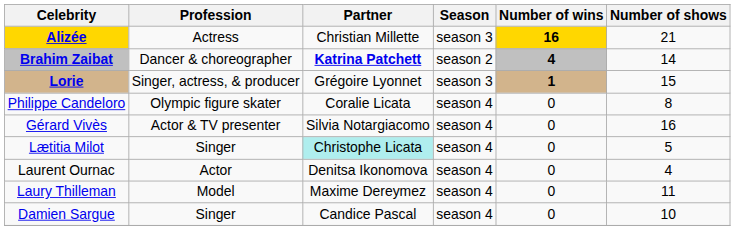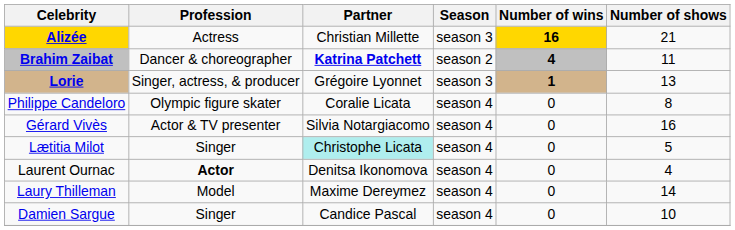 <table class="wikitable" style="text-align:center">
 <tr>
 <th>Celebrity</th>
 <th>Profession</th>
 <th>Partner</th>
 <th>Season</th>
 <th>Number of wins</th>
 <th>Number of shows</th>
 </tr>
 <tr>
 <th style="background:gold;"><a href='#'>Alizée</a></th>
 <td>Actress</td>
 <td>Christian Millette</td>
 <td>season 3</td>
 <th style="background:gold;">16</th>
 <td>21</td>
 </tr>
 <tr>
 <th style="background:silver;"><a href='#'>Brahim Zaibat</a></th>
 <td>Dancer & choreographer</td>
 <td><strong><a href='#'>Katrina Patchett</a></strong></td>
 <td>season 2</td>
 <th style="background:silver;">4</th>
-<td>14</td>
+<td>11</td>
 </tr>
 <tr>
 <th style="background:tan;"><a href='#'>Lorie</a></th>
 <td>Singer, actress, & producer</td>
 <td>Grégoire Lyonnet</td>
 <td>season 3</td>
 <th style="background:tan;">1</th>
-<td>15</td>
+<td>13</td>
 </tr>
 <tr>
 <td><a href='#'>Philippe Candeloro</a></td>
 <td>Olympic figure skater</td>
 <td>Coralie Licata</td>
 <td>season 4</td>
 <td>0</td>
 <td>8</td>
 </tr>
 <tr>
 <td><a href='#'>Gérard Vivès</a></td>
 <td>Actor & TV presenter</td>
 <td>Silvia Notargiacomo</td>
 <td>season 4</td>
 <td>0</td>
 <td>16</td>
 </tr>
 <tr>
 <td><a href='#'>Lætitia Milot</a></td>
 <td>Singer</td>
 <td style="background: paleturquoise;">Christophe Licata</td>
 <td>season 4</td>
 <td>0</td>
 <td>5</td>
 </tr>
 <tr>
 <td>Laurent Ournac</td>
-<td>Actor</td>
+<td><strong>Actor</strong></td>
 <td>Denitsa Ikonomova</td>
 <td>season 4</td>
 <td>0</td>
 <td>4</td>
 </tr>
 <tr>
 <td><a href='#'>Laury Thilleman</a></td>
 <td>Model</td>
 <td>Maxime Dereymez</td>
 <td>season 4</td>
 <td>0</td>
-<td>11</td>
+<td>14</td>
 </tr>
 <tr>
 <td><a href='#'>Damien Sargue</a></td>
 <td>Singer</td>
 <td>Candice Pascal</td>
 <td>season 4</td>
 <td>0</td>
 <td>10</td>
 </tr>
 <tr>
 </tr>
 </table>
